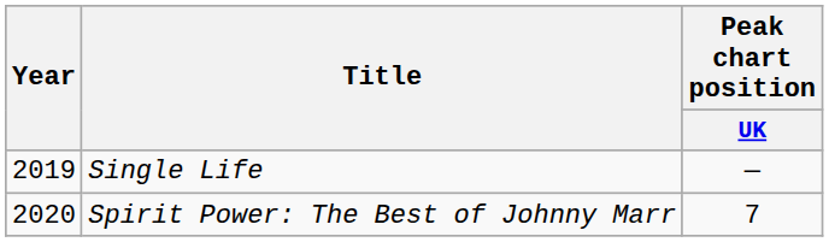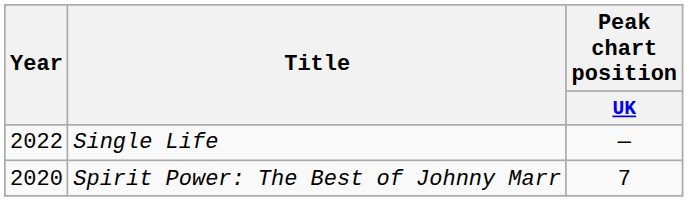 <table class="wikitable">
 <tr>
 <th rowspan="2">Year</th>
 <th rowspan="2">Title</th>
 <th>Peak chart position</th>
 </tr>
 <tr>
 <th scope="col" style="width:3em;font-size:90%;"><a href='#'>UK</a><br></th>
 </tr>
 <tr>
-<td>2019</td>
+<td>2022</td>
 <td><em>Single Life</em></td>
 <td style="text-align:center;">—</td>
 </tr>
 <tr>
 <td>2020</td>
 <td><em>Spirit Power: The Best of Johnny Marr</em></td>
 <td style="text-align:center;">7</td>
 </tr>
 </table>
